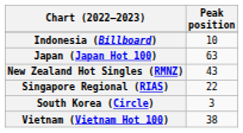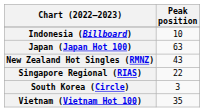 <table class="wikitable sortable plainrowheaders" style="text-align:center">
 <tr>
 <th scope="col">Chart (2022–2023)</th>
 <th scope="col">Peak<br>position</th>
 </tr>
 <tr>
 </tr>
 <tr>
 <th scope="row">Indonesia (<em><a href='#'>Billboard</a></em>)</th>
 <td>10</td>
 </tr>
 <tr>
 <th scope="row">Japan (<a href='#'>Japan Hot 100</a>)</th>
 <td>63</td>
 </tr>
 <tr>
 <th scope="row">New Zealand Hot Singles (<a href='#'>RMNZ</a>)</th>
 <td>43</td>
 </tr>
 <tr>
 <th scope="row">Singapore Regional (<a href='#'>RIAS</a>)</th>
 <td>22</td>
 </tr>
 <tr>
 <th scope="row">South Korea (<a href='#'>Circle</a>)</th>
 <td>3</td>
 </tr>
 <tr>
 <th scope="row">Vietnam (<a href='#'>Vietnam Hot 100</a>)</th>
-<td>38</td>
+<td>35</td>
 </tr>
 </table>
